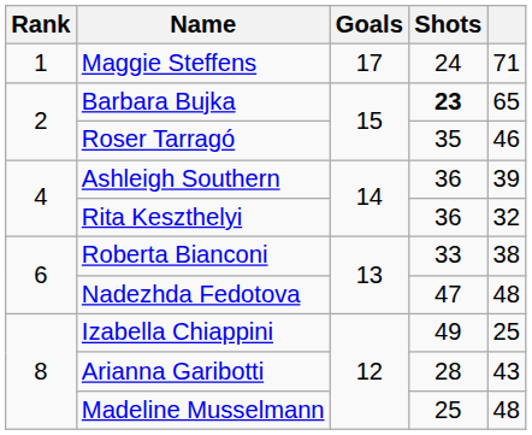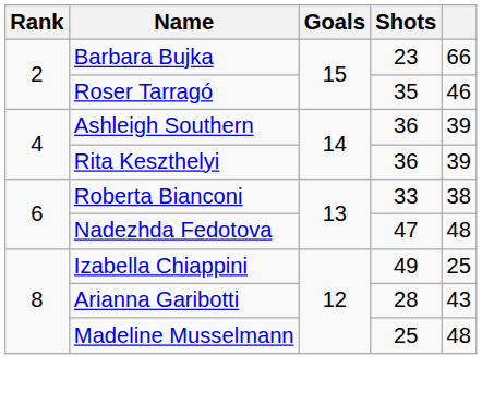 <table class="wikitable sortable" style="text-align: center;">
 <tr>
 <th>Rank</th>
 <th>Name</th>
 <th>Goals</th>
 <th>Shots</th>
 <th></th>
 </tr>
 <tr>
-<td>1</td>
-<td align="left"> <a href='#'>Maggie Steffens</a></td>
-<td>17</td>
-<td>24</td>
-<td>71</td>
-</tr>
-<tr>
 <td rowspan=2>2</td>
 <td align="left"> <a href='#'>Barbara Bujka</a></td>
 <td rowspan=2>15</td>
-<td><strong>23</strong></td>
-<td>65</td>
+<td>23</td>
+<td>66</td>
 </tr>
 <tr>
 <td align="left"> <a href='#'>Roser Tarragó</a></td>
 <td>35</td>
 <td>46</td>
 </tr>
 <tr>
 <td rowspan=2>4</td>
 <td align="left"> <a href='#'>Ashleigh Southern</a></td>
 <td rowspan=2>14</td>
 <td>36</td>
 <td>39</td>
 </tr>
 <tr>
 <td align="left"> <a href='#'>Rita Keszthelyi</a></td>
 <td>36</td>
-<td>32</td>
+<td>39</td>
 </tr>
 <tr>
 <td rowspan=2>6</td>
 <td align="left"> <a href='#'>Roberta Bianconi</a></td>
 <td rowspan=2>13</td>
 <td>33</td>
 <td>38</td>
 </tr>
 <tr>
 <td align="left"> <a href='#'>Nadezhda Fedotova</a></td>
 <td>47</td>
 <td>48</td>
 </tr>
 <tr>
 <td rowspan=3>8</td>
 <td align="left"> <a href='#'>Izabella Chiappini</a></td>
 <td rowspan=3>12</td>
 <td>49</td>
 <td>25</td>
 </tr>
 <tr>
 <td align="left"> <a href='#'>Arianna Garibotti</a></td>
 <td>28</td>
 <td>43</td>
 </tr>
 <tr>
 <td align="left"> <a href='#'>Madeline Musselmann</a></td>
 <td>25</td>
 <td>48</td>
 </tr>
 </table>
